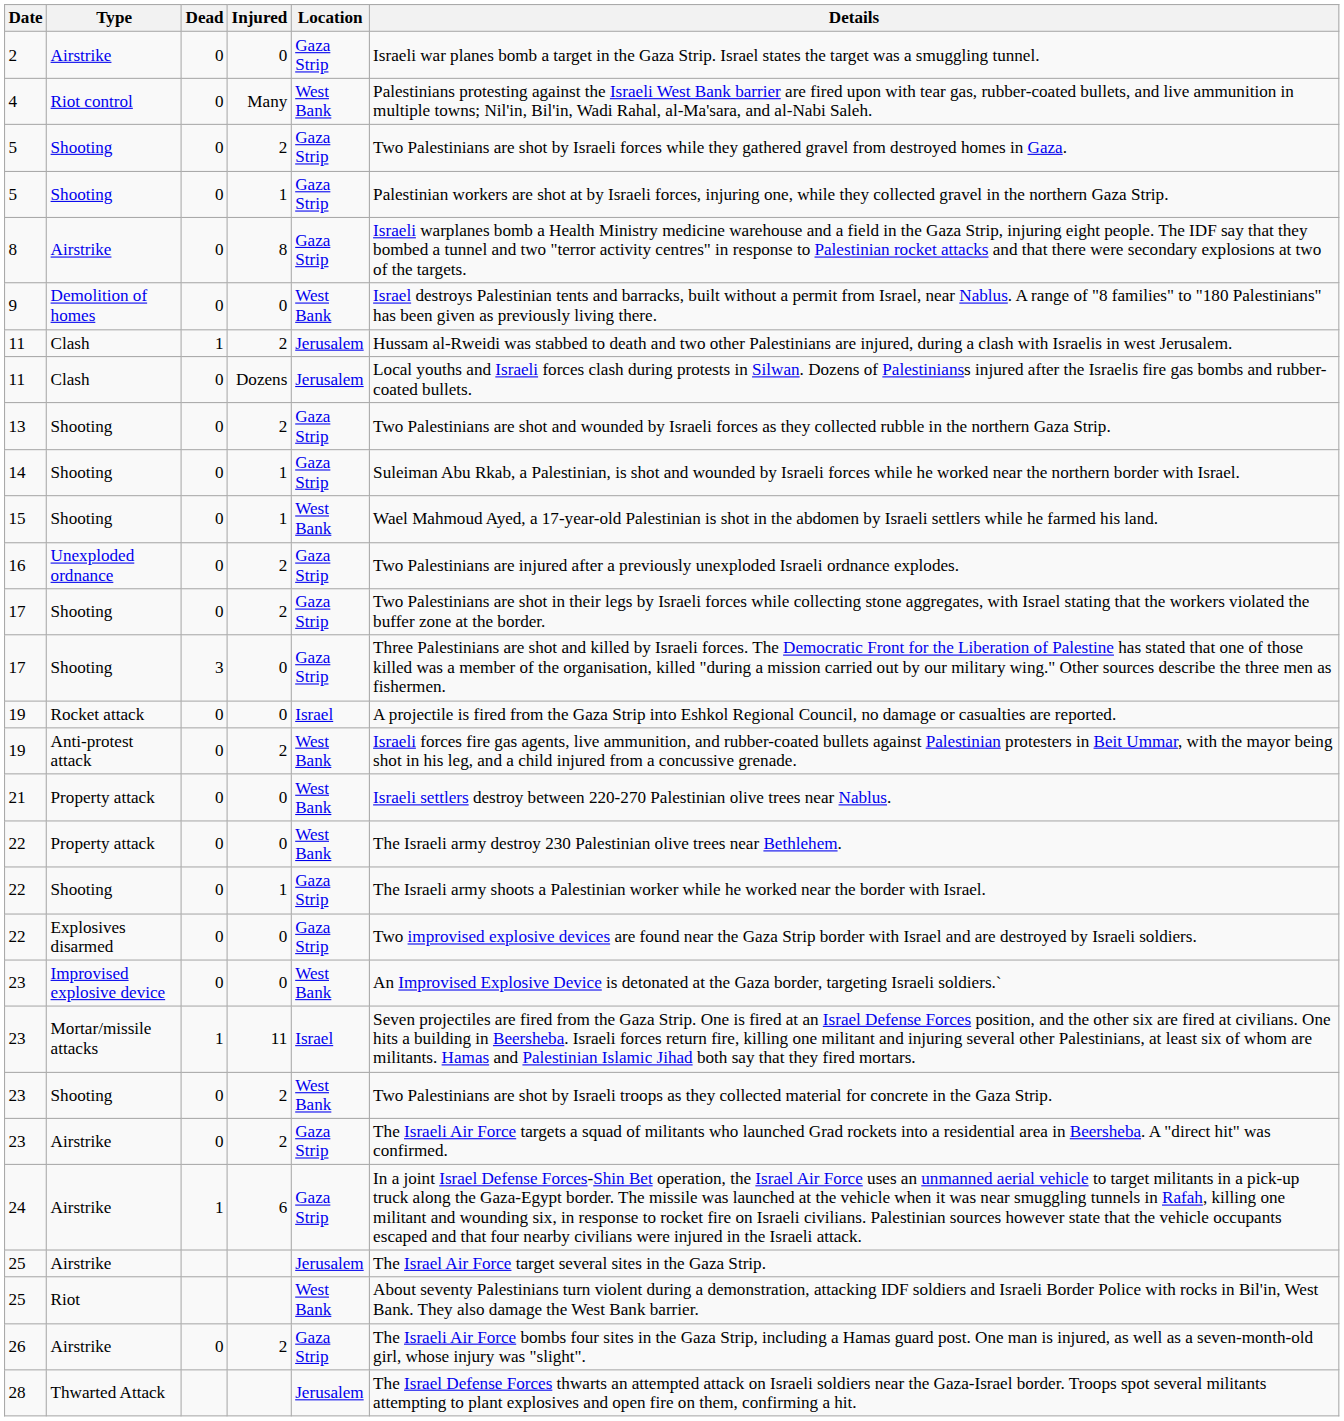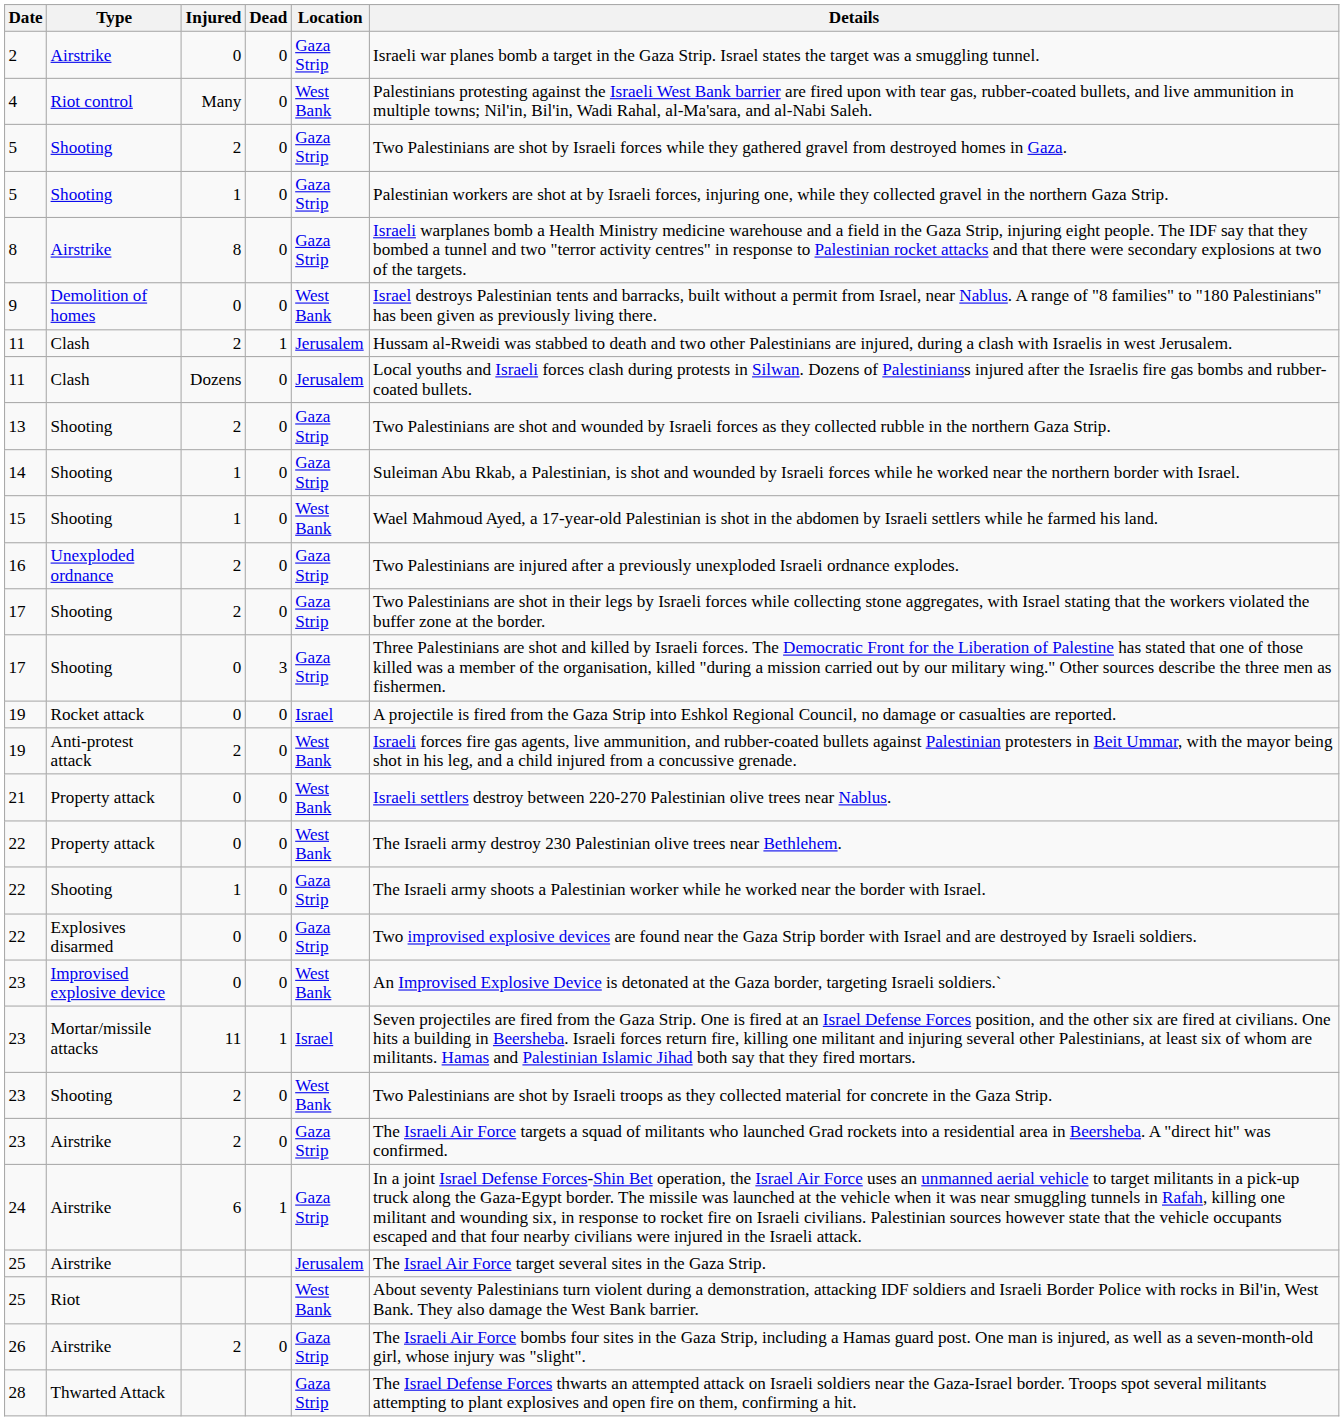 <table class="wikitable sortable">
 <tr>
 <th>Date</th>
 <th>Type</th>
+<th>Injured</th>
 <th>Dead</th>
-<th>Injured</th>
 <th>Location</th>
 <th class="unsortable">Details</th>
 </tr>
 <tr>
 <td>2</td>
 <td><a href='#'>Airstrike</a></td>
 <td align="right">0</td>
 <td align="right">0</td>
 <td> <a href='#'>Gaza Strip</a></td>
 <td>Israeli war planes bomb a target in the Gaza Strip.  Israel states the target was a smuggling tunnel.</td>
 </tr>
 <tr>
 <td>4</td>
 <td><a href='#'>Riot control</a></td>
+<td align="right">Many</td>
 <td align="right">0</td>
-<td align="right">Many</td>
 <td> <a href='#'>West Bank</a></td>
 <td>Palestinians protesting against the <a href='#'>Israeli West Bank barrier</a> are fired upon with tear gas, rubber-coated bullets, and live ammunition in multiple towns; Nil'in, Bil'in, Wadi Rahal, al-Ma'sara, and al-Nabi Saleh.</td>
 </tr>
 <tr>
 <td>5</td>
 <td><a href='#'>Shooting</a></td>
+<td align="right">2</td>
 <td align="right">0</td>
-<td align="right">2</td>
 <td> <a href='#'>Gaza Strip</a></td>
 <td>Two Palestinians are shot by Israeli forces while they gathered gravel from destroyed homes in <a href='#'>Gaza</a>.</td>
 </tr>
 <tr>
 <td>5</td>
 <td><a href='#'>Shooting</a></td>
+<td align="right">1</td>
 <td align="right">0</td>
-<td align="right">1</td>
 <td> <a href='#'>Gaza Strip</a></td>
 <td>Palestinian workers are shot at by Israeli forces, injuring one, while they collected gravel in the northern Gaza Strip.</td>
 </tr>
 <tr>
 <td>8</td>
 <td><a href='#'>Airstrike</a></td>
+<td align="right">8</td>
 <td align="right">0</td>
-<td align="right">8</td>
 <td> <a href='#'>Gaza Strip</a></td>
 <td><a href='#'>Israeli</a> warplanes bomb a Health Ministry medicine warehouse and a field in the Gaza Strip, injuring eight people. The IDF say that they bombed a tunnel and two "terror activity centres" in response to <a href='#'>Palestinian rocket attacks</a> and that there were secondary explosions at two of the targets.</td>
 </tr>
 <tr>
 <td>9</td>
 <td><a href='#'>Demolition of homes</a></td>
 <td align="right">0</td>
 <td align="right">0</td>
 <td> <a href='#'>West Bank</a></td>
 <td><a href='#'>Israel</a> destroys Palestinian tents and barracks, built without a permit from Israel, near <a href='#'>Nablus</a>. A range of "8 families" to "180 Palestinians" has been given as previously living there.</td>
 </tr>
 <tr>
 <td>11</td>
 <td>Clash</td>
+<td align="right">2</td>
 <td align="right">1</td>
-<td align="right">2</td>
 <td><a href='#'>Jerusalem</a></td>
 <td>Hussam al-Rweidi was stabbed to death and two other Palestinians are injured, during a clash with Israelis in west Jerusalem.</td>
 </tr>
 <tr>
 <td>11</td>
 <td>Clash</td>
+<td align="right">Dozens</td>
 <td align="right">0</td>
-<td align="right">Dozens</td>
 <td><a href='#'>Jerusalem</a></td>
 <td>Local youths and <a href='#'>Israeli</a> forces clash during protests in <a href='#'>Silwan</a>. Dozens of <a href='#'>Palestinians</a>s injured after the Israelis fire gas bombs and rubber-coated bullets.</td>
 </tr>
 <tr>
 <td>13</td>
 <td>Shooting</td>
+<td align="right">2</td>
 <td align="right">0</td>
-<td align="right">2</td>
 <td> <a href='#'>Gaza Strip</a></td>
 <td>Two Palestinians are shot and wounded by Israeli forces as they collected rubble in the northern Gaza Strip.</td>
 </tr>
 <tr>
 <td>14</td>
 <td>Shooting</td>
+<td align="right">1</td>
 <td align="right">0</td>
-<td align="right">1</td>
 <td> <a href='#'>Gaza Strip</a></td>
 <td>Suleiman Abu Rkab, a Palestinian, is shot and wounded by Israeli forces while he worked near the northern border with Israel.</td>
 </tr>
 <tr>
 <td>15</td>
 <td>Shooting</td>
+<td align="right">1</td>
 <td align="right">0</td>
-<td align="right">1</td>
 <td> <a href='#'>West Bank</a></td>
 <td>Wael Mahmoud Ayed, a 17-year-old Palestinian is shot in the abdomen by Israeli settlers while he farmed his land.</td>
 </tr>
 <tr>
 <td>16</td>
 <td><a href='#'>Unexploded ordnance</a></td>
+<td align="right">2</td>
 <td align="right">0</td>
-<td align="right">2</td>
 <td> <a href='#'>Gaza Strip</a></td>
 <td>Two Palestinians are injured after a previously unexploded Israeli ordnance explodes.</td>
 </tr>
 <tr>
 <td>17</td>
 <td>Shooting</td>
+<td align="right">2</td>
 <td align="right">0</td>
-<td align="right">2</td>
 <td> <a href='#'>Gaza Strip</a></td>
 <td>Two Palestinians are shot in their legs by Israeli forces while collecting stone aggregates, with Israel stating that the workers violated the buffer zone at the border.</td>
 </tr>
 <tr>
 <td>17</td>
 <td>Shooting</td>
+<td align="right">0</td>
 <td align="right">3</td>
-<td align="right">0</td>
 <td> <a href='#'>Gaza Strip</a></td>
 <td>Three Palestinians are shot and killed by Israeli forces. The <a href='#'>Democratic Front for the Liberation of Palestine</a> has stated that one of those killed was a member of the organisation, killed "during a mission carried out by our military wing." Other sources describe the three men as fishermen.</td>
 </tr>
 <tr>
 <td>19</td>
 <td>Rocket attack</td>
 <td align="right">0</td>
 <td align="right">0</td>
 <td> <a href='#'>Israel</a></td>
 <td>A projectile is fired from the Gaza Strip into Eshkol Regional Council, no damage or casualties are reported.</td>
 </tr>
 <tr>
 <td>19</td>
 <td>Anti-protest attack</td>
+<td align="right">2</td>
 <td align="right">0</td>
-<td align="right">2</td>
 <td> <a href='#'>West Bank</a></td>
 <td><a href='#'>Israeli</a> forces fire gas agents, live ammunition, and rubber-coated bullets against <a href='#'>Palestinian</a> protesters in <a href='#'>Beit Ummar</a>, with the mayor being shot in his leg, and a child injured from a concussive grenade.</td>
 </tr>
 <tr>
 <td>21</td>
 <td>Property attack</td>
 <td align="right">0</td>
 <td align="right">0</td>
 <td> <a href='#'>West Bank</a></td>
 <td><a href='#'>Israeli settlers</a> destroy between 220-270 Palestinian olive trees near <a href='#'>Nablus</a>.</td>
 </tr>
 <tr>
 <td>22</td>
 <td>Property attack</td>
 <td align="right">0</td>
 <td align="right">0</td>
 <td> <a href='#'>West Bank</a></td>
 <td>The Israeli army destroy 230 Palestinian olive trees near <a href='#'>Bethlehem</a>.</td>
 </tr>
 <tr>
 <td>22</td>
 <td>Shooting</td>
+<td align="right">1</td>
 <td align="right">0</td>
-<td align="right">1</td>
 <td> <a href='#'>Gaza Strip</a></td>
 <td>The Israeli army shoots a Palestinian worker while he worked near the border with Israel.</td>
 </tr>
 <tr>
 <td>22</td>
 <td>Explosives disarmed</td>
 <td align="right">0</td>
 <td align="right">0</td>
 <td> <a href='#'>Gaza Strip</a></td>
 <td>Two <a href='#'>improvised explosive devices</a> are found near the Gaza Strip border with Israel and are destroyed by Israeli soldiers.</td>
 </tr>
 <tr>
 <td>23</td>
 <td><a href='#'>Improvised explosive device</a></td>
 <td align="right">0</td>
 <td align="right">0</td>
 <td> <a href='#'>West Bank</a></td>
 <td>An <a href='#'>Improvised Explosive Device</a> is detonated at the Gaza border, targeting Israeli soldiers.`</td>
 </tr>
 <tr>
 <td>23</td>
 <td>Mortar/missile attacks</td>
+<td align="right">11</td>
 <td align="right">1</td>
-<td align="right">11</td>
 <td> <a href='#'>Israel</a></td>
 <td>Seven projectiles are fired from the Gaza Strip. One is fired at an <a href='#'>Israel Defense Forces</a> position, and the other six are fired at civilians. One hits a building in <a href='#'>Beersheba</a>. Israeli forces return fire, killing one militant and injuring several other Palestinians, at least six of whom are militants. <a href='#'>Hamas</a> and <a href='#'>Palestinian Islamic Jihad</a> both say that they fired mortars.</td>
 </tr>
 <tr>
 <td>23</td>
 <td>Shooting</td>
+<td align="right">2</td>
 <td align="right">0</td>
-<td align="right">2</td>
 <td> <a href='#'>West Bank</a></td>
 <td>Two Palestinians are shot by Israeli troops as they collected material for concrete in the Gaza Strip.</td>
 </tr>
 <tr>
 <td>23</td>
 <td>Airstrike</td>
+<td align="right">2</td>
 <td align="right">0</td>
-<td align="right">2</td>
 <td> <a href='#'>Gaza Strip</a></td>
 <td>The <a href='#'>Israeli Air Force</a> targets a squad of militants who launched Grad rockets into a residential area in <a href='#'>Beersheba</a>. A "direct hit" was confirmed.</td>
 </tr>
 <tr>
 <td>24</td>
 <td>Airstrike</td>
+<td align="right">6</td>
 <td align="right">1</td>
-<td align="right">6</td>
 <td> <a href='#'>Gaza Strip</a></td>
 <td>In a joint <a href='#'>Israel Defense Forces</a>-<a href='#'>Shin Bet</a> operation, the <a href='#'>Israel Air Force</a> uses an <a href='#'>unmanned aerial vehicle</a> to target militants in a pick-up truck along the Gaza-Egypt border. The missile was launched at the vehicle when it was near smuggling tunnels in <a href='#'>Rafah</a>, killing one militant and wounding six, in response to rocket fire on Israeli civilians. Palestinian sources however state that the vehicle occupants escaped and that four nearby civilians were injured in the Israeli attack.</td>
 </tr>
 <tr>
 <td>25</td>
 <td>Airstrike</td>
 <td align="right"></td>
 <td align="right"></td>
 <td><a href='#'>Jerusalem</a></td>
 <td>The <a href='#'>Israel Air Force</a> target several sites in the Gaza Strip.</td>
 </tr>
 <tr>
 <td>25</td>
 <td>Riot</td>
 <td align="right"></td>
 <td align="right"></td>
 <td> <a href='#'>West Bank</a></td>
 <td>About seventy Palestinians turn violent during a demonstration, attacking IDF soldiers and Israeli Border Police with rocks in Bil'in, West Bank. They also damage the West Bank barrier.</td>
 </tr>
 <tr>
 <td>26</td>
 <td>Airstrike</td>
+<td align="right">2</td>
 <td align="right">0</td>
-<td align="right">2</td>
 <td> <a href='#'>Gaza Strip</a></td>
 <td>The <a href='#'>Israeli Air Force</a> bombs four sites in the Gaza Strip, including a Hamas guard post. One man is injured, as well as a seven-month-old girl, whose injury was "slight".</td>
 </tr>
 <tr>
 <td>28</td>
 <td>Thwarted Attack</td>
 <td align="right"></td>
 <td align="right"></td>
-<td><a href='#'>Jerusalem</a></td>
+<td> <a href='#'>Gaza Strip</a></td>
 <td>The <a href='#'>Israel Defense Forces</a> thwarts an attempted attack on Israeli soldiers near the Gaza-Israel border. Troops spot several militants attempting to plant explosives and open fire on them, confirming a hit.</td>
 </tr>
 </table>
